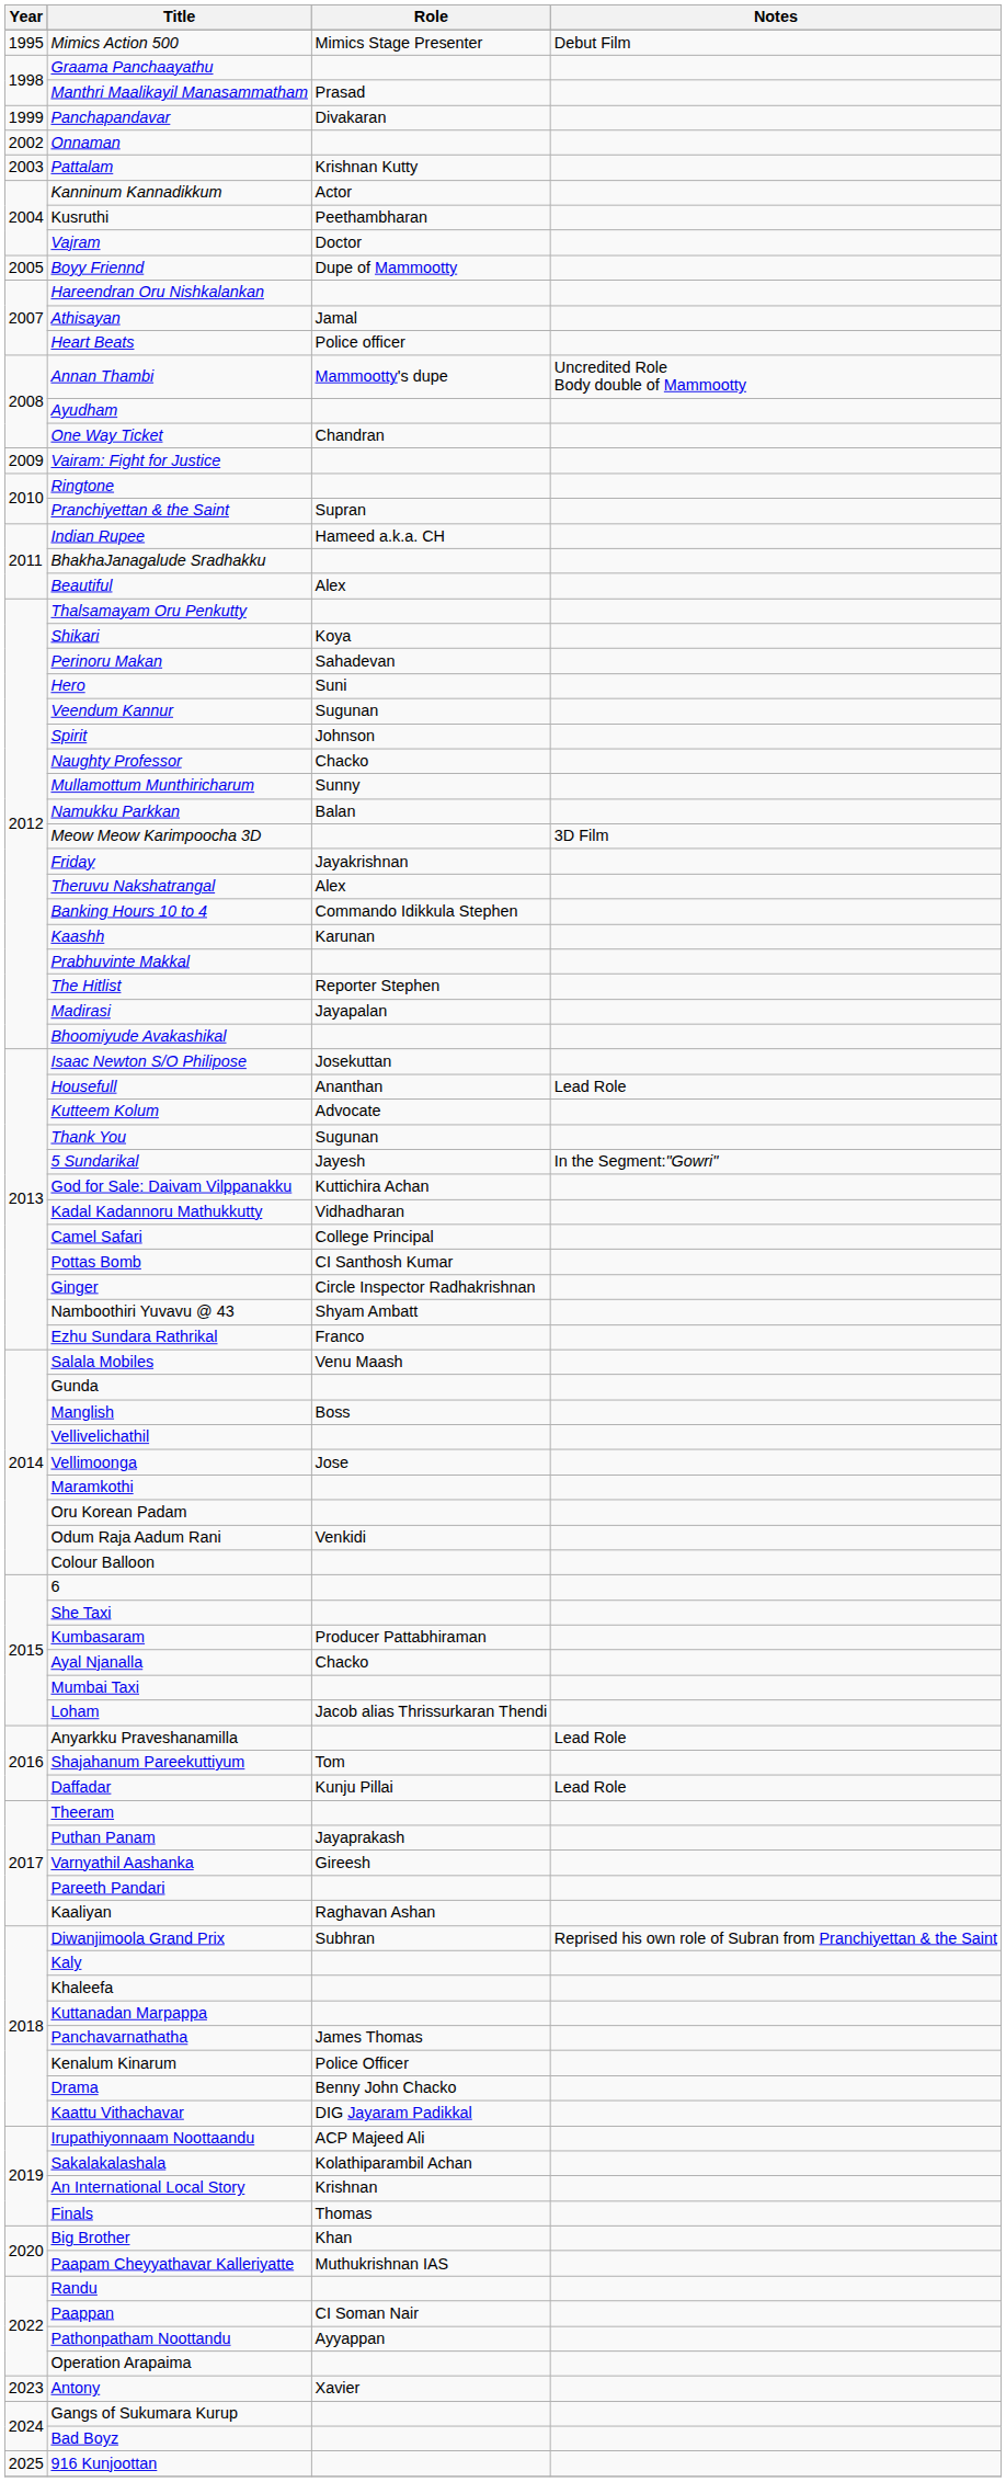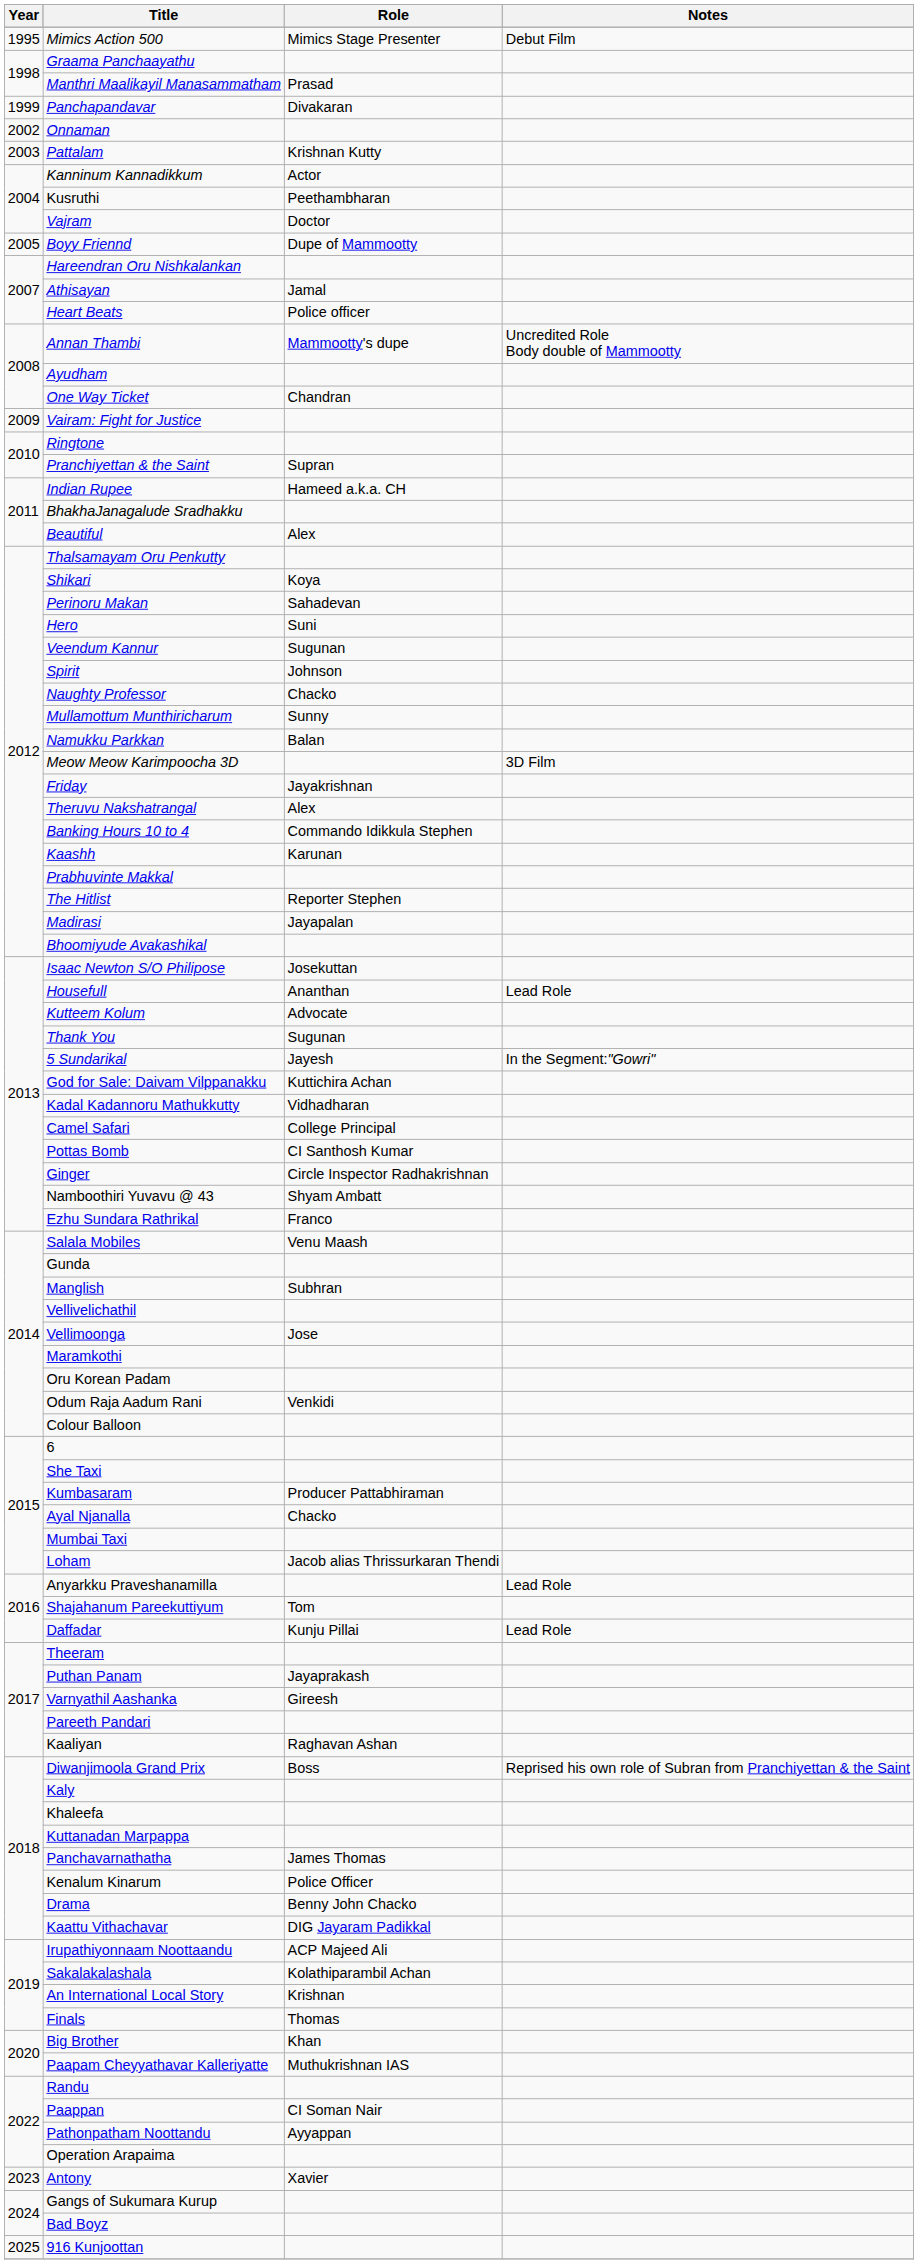 <table class="wikitable sortable">
 <tr style="background:#000;">
 <th>Year</th>
 <th>Title</th>
 <th>Role</th>
 <th class="unsortable">Notes</th>
 </tr>
 <tr>
 <td>1995</td>
 <td><em>Mimics Action 500</em></td>
 <td>Mimics Stage Presenter</td>
 <td>Debut Film</td>
 </tr>
 <tr>
 <td rowspan="2">1998</td>
 <td><em><a href='#'>Graama Panchaayathu</a></em></td>
 <td></td>
 <td></td>
 </tr>
 <tr>
 <td><em><a href='#'>Manthri Maalikayil Manasammatham</a></em></td>
 <td>Prasad</td>
 <td></td>
 </tr>
 <tr>
 <td>1999</td>
 <td><em><a href='#'> Panchapandavar</a></em></td>
 <td>Divakaran</td>
 <td></td>
 </tr>
 <tr>
 <td>2002</td>
 <td><em><a href='#'>Onnaman</a></em></td>
 <td></td>
 <td></td>
 </tr>
 <tr>
 <td>2003</td>
 <td><em><a href='#'>Pattalam</a></em></td>
 <td>Krishnan Kutty</td>
 <td></td>
 </tr>
 <tr>
 <td rowspan="3">2004</td>
 <td><em>Kanninum Kannadikkum</em></td>
 <td>Actor</td>
 <td></td>
 </tr>
 <tr>
 <td>Kusruthi</td>
 <td>Peethambharan</td>
 <td></td>
 </tr>
 <tr>
 <td><em><a href='#'>Vajram</a></em></td>
 <td>Doctor</td>
 <td></td>
 </tr>
 <tr>
 <td rowspan="1">2005</td>
 <td><em><a href='#'>Boyy Friennd</a></em></td>
 <td>Dupe of <a href='#'>Mammootty</a></td>
 <td></td>
 </tr>
 <tr>
 <td rowspan="3">2007</td>
 <td><em><a href='#'>Hareendran Oru Nishkalankan</a></em></td>
 <td></td>
 <td></td>
 </tr>
 <tr>
 <td><em><a href='#'>Athisayan</a></em></td>
 <td>Jamal</td>
 <td></td>
 </tr>
 <tr>
 <td><em><a href='#'>Heart Beats</a></em></td>
 <td>Police officer</td>
 <td></td>
 </tr>
 <tr>
 <td rowspan="3">2008</td>
 <td><em><a href='#'>Annan Thambi</a></em></td>
 <td><a href='#'>Mammootty</a>'s dupe</td>
 <td>Uncredited Role<br>Body double of <a href='#'>Mammootty</a></td>
 </tr>
 <tr>
 <td><em><a href='#'>Ayudham</a></em></td>
 <td></td>
 <td></td>
 </tr>
 <tr>
 <td><em><a href='#'>One Way Ticket</a></em></td>
 <td>Chandran</td>
 <td></td>
 </tr>
 <tr>
 <td>2009</td>
 <td><em><a href='#'>Vairam: Fight for Justice</a></em></td>
 <td></td>
 <td></td>
 </tr>
 <tr>
 <td rowspan="2">2010</td>
 <td><em><a href='#'>Ringtone</a></em></td>
 <td></td>
 <td></td>
 </tr>
 <tr>
 <td><em><a href='#'>Pranchiyettan & the Saint</a></em></td>
 <td>Supran</td>
 <td></td>
 </tr>
 <tr>
 <td rowspan="3">2011</td>
 <td><em><a href='#'>Indian Rupee</a></em></td>
 <td>Hameed a.k.a. CH</td>
 <td></td>
 </tr>
 <tr>
 <td><em>BhakhaJanagalude Sradhakku</em></td>
 <td></td>
 <td></td>
 </tr>
 <tr>
 <td><em><a href='#'>Beautiful</a></em></td>
 <td>Alex</td>
 <td></td>
 </tr>
 <tr>
 <td rowspan="18">2012</td>
 <td><em><a href='#'>Thalsamayam Oru Penkutty</a></em></td>
 <td></td>
 <td></td>
 </tr>
 <tr>
 <td><em><a href='#'>Shikari</a></em></td>
 <td>Koya</td>
 <td></td>
 </tr>
 <tr>
 <td><em><a href='#'>Perinoru Makan</a></em></td>
 <td>Sahadevan</td>
 <td></td>
 </tr>
 <tr>
 <td><em><a href='#'>Hero</a></em></td>
 <td>Suni</td>
 <td></td>
 </tr>
 <tr>
 <td><em><a href='#'>Veendum Kannur</a></em></td>
 <td>Sugunan</td>
 <td></td>
 </tr>
 <tr>
 <td><em><a href='#'>Spirit</a></em></td>
 <td>Johnson</td>
 <td></td>
 </tr>
 <tr>
 <td><em><a href='#'>Naughty Professor</a></em></td>
 <td>Chacko</td>
 <td></td>
 </tr>
 <tr>
 <td><em><a href='#'>Mullamottum Munthiricharum</a></em></td>
 <td>Sunny</td>
 <td></td>
 </tr>
 <tr>
 <td><em><a href='#'>Namukku Parkkan</a></em></td>
 <td>Balan</td>
 <td></td>
 </tr>
 <tr>
 <td><em>Meow Meow Karimpoocha 3D</em></td>
 <td></td>
 <td>3D Film</td>
 </tr>
 <tr>
 <td><em><a href='#'>Friday</a></em></td>
 <td>Jayakrishnan</td>
 <td></td>
 </tr>
 <tr>
 <td><em><a href='#'>Theruvu Nakshatrangal</a></em></td>
 <td>Alex</td>
 <td></td>
 </tr>
 <tr>
 <td><em><a href='#'>Banking Hours 10 to 4</a></em></td>
 <td>Commando Idikkula Stephen</td>
 <td></td>
 </tr>
 <tr>
 <td><em><a href='#'>Kaashh</a></em></td>
 <td>Karunan</td>
 <td></td>
 </tr>
 <tr>
 <td><em><a href='#'>Prabhuvinte Makkal</a></em></td>
 <td></td>
 <td></td>
 </tr>
 <tr>
 <td><em><a href='#'>The Hitlist</a></em></td>
 <td>Reporter Stephen</td>
 <td></td>
 </tr>
 <tr>
 <td><em><a href='#'>Madirasi</a></em></td>
 <td>Jayapalan</td>
 <td></td>
 </tr>
 <tr>
 <td><em><a href='#'>Bhoomiyude Avakashikal</a></em></td>
 <td></td>
 <td></td>
 </tr>
 <tr>
 <td rowspan="12">2013</td>
 <td><em><a href='#'>Isaac Newton S/O Philipose</a></em></td>
 <td>Josekuttan</td>
 <td></td>
 </tr>
 <tr>
 <td><em><a href='#'>Housefull</a></em></td>
 <td>Ananthan</td>
 <td>Lead Role</td>
 </tr>
 <tr>
 <td><em><a href='#'>Kutteem Kolum</a></em></td>
 <td>Advocate</td>
 <td></td>
 </tr>
 <tr>
 <td><em><a href='#'>Thank You</a></em></td>
 <td>Sugunan</td>
 <td></td>
 </tr>
 <tr>
 <td><em><a href='#'>5 Sundarikal</a></em></td>
 <td>Jayesh</td>
 <td>In the Segment:<em>"Gowri"<strong></td>
 </tr>
 <tr>
 <td></em><a href='#'>God for Sale: Daivam Vilppanakku</a><em></td>
 <td>Kuttichira Achan</td>
 <td></td>
 </tr>
 <tr>
 <td></em><a href='#'>Kadal Kadannoru Mathukkutty</a><em></td>
 <td>Vidhadharan</td>
 <td></td>
 </tr>
 <tr>
 <td></em><a href='#'>Camel Safari</a><em></td>
 <td>College Principal</td>
 <td></td>
 </tr>
 <tr>
 <td></em><a href='#'>Pottas Bomb</a><em></td>
 <td>CI Santhosh Kumar</td>
 <td></td>
 </tr>
 <tr>
 <td></em><a href='#'>Ginger</a><em></td>
 <td>Circle Inspector Radhakrishnan</td>
 <td></td>
 </tr>
 <tr>
 <td></em>Namboothiri Yuvavu @ 43<em></td>
 <td>Shyam Ambatt</td>
 <td></td>
 </tr>
 <tr>
 <td></em><a href='#'>Ezhu Sundara Rathrikal</a><em></td>
 <td>Franco</td>
 <td></td>
 </tr>
 <tr>
 <td rowspan="9">2014</td>
 <td></em><a href='#'>Salala Mobiles</a><em></td>
 <td>Venu Maash</td>
 <td></td>
 </tr>
 <tr>
 <td></em>Gunda<em></td>
 <td></td>
 <td></td>
 </tr>
 <tr>
 <td></em><a href='#'>Manglish</a><em></td>
-<td>Boss</td>
+<td>Subhran</td>
 <td></td>
 </tr>
 <tr>
 <td></em><a href='#'>Vellivelichathil</a><em></td>
 <td></td>
 <td></td>
 </tr>
 <tr>
 <td></em><a href='#'>Vellimoonga</a><em></td>
 <td>Jose</td>
 <td></td>
 </tr>
 <tr>
 <td></em><a href='#'>Maramkothi</a><em></td>
 <td></td>
 <td></td>
 </tr>
 <tr>
 <td></em>Oru Korean Padam<em></td>
 <td></td>
 <td></td>
 </tr>
 <tr>
 <td></em>Odum Raja Aadum Rani<em></td>
 <td>Venkidi</td>
 <td></td>
 </tr>
 <tr>
 <td></em>Colour Balloon<em></td>
 <td></td>
 <td></td>
 </tr>
 <tr>
 <td rowspan="6">2015</td>
 <td></em>6<em></td>
 <td></td>
 <td></td>
 </tr>
 <tr>
 <td></em><a href='#'>She Taxi</a><em></td>
 <td></td>
 <td></td>
 </tr>
 <tr>
 <td></em><a href='#'>Kumbasaram</a><em></td>
 <td>Producer Pattabhiraman</td>
 <td></td>
 </tr>
 <tr>
 <td></em><a href='#'>Ayal Njanalla</a><em></td>
 <td>Chacko</td>
 <td></td>
 </tr>
 <tr>
 <td></em><a href='#'>Mumbai Taxi</a><em></td>
 <td></td>
 <td></td>
 </tr>
 <tr>
 <td></em><a href='#'>Loham</a><em></td>
 <td>Jacob alias Thrissurkaran Thendi</td>
 <td></td>
 </tr>
 <tr>
 <td rowspan="3">2016</td>
 <td></em>Anyarkku Praveshanamilla<em></td>
 <td></td>
 <td>Lead Role</td>
 </tr>
 <tr>
 <td></em><a href='#'>Shajahanum Pareekuttiyum</a><em></td>
 <td>Tom</td>
 <td></td>
 </tr>
 <tr>
 <td></em><a href='#'>Daffadar</a><em></td>
 <td>Kunju Pillai</td>
 <td>Lead Role</td>
 </tr>
 <tr>
 <td rowspan="5">2017</td>
 <td></em><a href='#'>Theeram</a><em></td>
 <td></td>
 <td></td>
 </tr>
 <tr>
 <td></em><a href='#'>Puthan Panam</a><em></td>
 <td>Jayaprakash</td>
 <td></td>
 </tr>
 <tr>
 <td></em><a href='#'>Varnyathil Aashanka</a><em></td>
 <td>Gireesh</td>
 <td></td>
 </tr>
 <tr>
 <td></em><a href='#'>Pareeth Pandari</a><em></td>
 <td></td>
 <td></td>
 </tr>
 <tr>
 <td></em>Kaaliyan<em></td>
 <td>Raghavan Ashan</td>
 <td></td>
 </tr>
 <tr>
 <td rowspan="8">2018</td>
 <td></em><a href='#'>Diwanjimoola Grand Prix</a><em></td>
-<td>Subhran</td>
+<td>Boss</td>
 <td>Reprised his own role of Subran from <a href='#'>Pranchiyettan & the Saint</a></td>
 </tr>
 <tr>
 <td></em><a href='#'>Kaly</a><em></td>
 <td></td>
 <td></td>
 </tr>
 <tr>
 <td></em>Khaleefa<em></td>
 <td></td>
 <td></td>
 </tr>
 <tr>
 <td></em><a href='#'>Kuttanadan Marpappa</a><em></td>
 <td></td>
 <td></td>
 </tr>
 <tr>
 <td></em><a href='#'>Panchavarnathatha</a><em></td>
 <td>James Thomas</td>
 <td></td>
 </tr>
 <tr>
 <td></em>Kenalum Kinarum<em></td>
 <td>Police Officer</td>
 <td></td>
 </tr>
 <tr>
 <td></em><a href='#'>Drama</a><em></td>
 <td>Benny John Chacko</td>
 <td></td>
 </tr>
 <tr>
 <td></em><a href='#'>Kaattu Vithachavar</a><em></td>
 <td>DIG <a href='#'>Jayaram Padikkal</a></td>
 <td></td>
 </tr>
 <tr>
 <td rowspan="4">2019</td>
 <td></em><a href='#'>Irupathiyonnaam Noottaandu</a><em></td>
 <td>ACP Majeed Ali</td>
 <td></td>
 </tr>
 <tr>
 <td></em><a href='#'>Sakalakalashala</a><em></td>
 <td>Kolathiparambil Achan</td>
 <td></td>
 </tr>
 <tr>
 <td></em><a href='#'>An International Local Story</a><em></td>
 <td>Krishnan</td>
 <td></td>
 </tr>
 <tr>
 <td></em><a href='#'>Finals</a><em></td>
 <td>Thomas</td>
 <td></td>
 </tr>
 <tr>
 <td rowspan=2>2020</td>
 <td></em><a href='#'>Big Brother</a><em></td>
 <td>Khan</td>
 <td></td>
 </tr>
 <tr>
 <td></em><a href='#'>Paapam Cheyyathavar Kalleriyatte</a><em></td>
 <td>Muthukrishnan IAS</td>
 <td></td>
 </tr>
 <tr>
 <td rowspan=4>2022</td>
 <td></em><a href='#'>Randu</a><em></td>
 <td></td>
 <td></td>
 </tr>
 <tr>
 <td></em><a href='#'>Paappan</a><em></td>
 <td>CI Soman Nair</td>
 <td></td>
 </tr>
 <tr>
 <td></em><a href='#'>Pathonpatham Noottandu</a><em></td>
 <td>Ayyappan</td>
 <td></td>
 </tr>
 <tr>
 <td></em>Operation Arapaima<em></td>
 <td></td>
 <td></td>
 </tr>
 <tr>
 <td>2023</td>
 <td></em><a href='#'>Antony</a><em></td>
 <td>Xavier</td>
 <td></td>
 </tr>
 <tr>
 <td rowspan=2>2024</td>
 <td></em>Gangs of Sukumara Kurup<em></td>
 <td></td>
 <td></td>
 </tr>
 <tr>
 <td></em><a href='#'>Bad Boyz</a><em></td>
 <td></td>
 <td></td>
 </tr>
 <tr>
 <td>2025</td>
 <td></em><a href='#'>916 Kunjoottan</a><em></td>
 <td></td>
 <td></td>
 </tr>
 <tr>
 </tr>
 </table>
